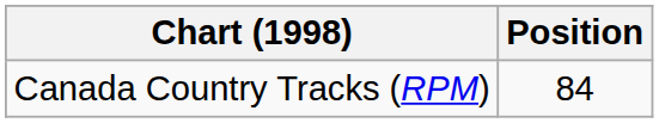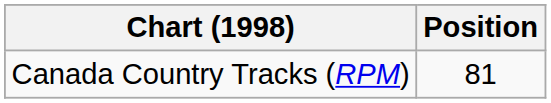 <table class="wikitable sortable">
 <tr>
 <th scope="col">Chart (1998)</th>
 <th scope="col">Position</th>
 </tr>
 <tr>
 <td>Canada Country Tracks (<em><a href='#'>RPM</a></em>)</td>
-<td align="center">84</td>
+<td align="center">81</td>
 </tr>
 </table>
